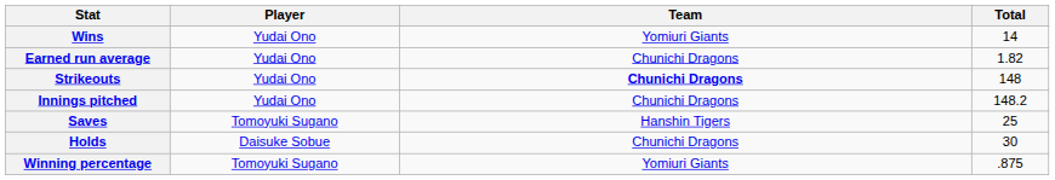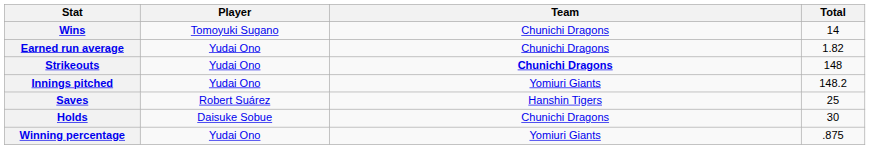 <table class="wikitable" style="text-align:center;">
 <tr>
 <th scope="col" width="7%">Stat</th>
 <th scope="col" width="10%">Player</th>
 <th scope="col" width="25%">Team</th>
 <th scope="col" width="3%">Total</th>
 </tr>
 <tr>
 <th scope="row" style="text-align:center;"><a href='#'>Wins</a></th>
-<td><a href='#'>Yudai Ono</a></td>
-<td><a href='#'>Yomiuri Giants</a></td>
+<td><a href='#'>Tomoyuki Sugano</a></td>
+<td><a href='#'>Chunichi Dragons</a></td>
 <td>14</td>
 </tr>
 <tr>
 <th scope="row" style="text-align:center;"><a href='#'>Earned run average</a></th>
 <td><a href='#'>Yudai Ono</a></td>
 <td><a href='#'>Chunichi Dragons</a></td>
 <td>1.82</td>
 </tr>
 <tr>
 <th scope="row" style="text-align:center;"><a href='#'>Strikeouts</a></th>
 <td><a href='#'>Yudai Ono</a></td>
 <td><strong><a href='#'>Chunichi Dragons</a></strong></td>
 <td>148</td>
 </tr>
 <tr>
 <th scope="row" style="text-align:center;"><a href='#'>Innings pitched</a></th>
 <td><a href='#'>Yudai Ono</a></td>
-<td><a href='#'>Chunichi Dragons</a></td>
+<td><a href='#'>Yomiuri Giants</a></td>
 <td>148.2</td>
 </tr>
 <tr>
 <th scope="row" style="text-align:center;"><a href='#'>Saves</a></th>
-<td><a href='#'>Tomoyuki Sugano</a></td>
+<td><a href='#'>Robert Suárez</a></td>
 <td><a href='#'>Hanshin Tigers</a></td>
 <td>25</td>
 </tr>
 <tr>
 <th scope="row" style="text-align:center;"><a href='#'>Holds</a></th>
 <td><a href='#'>Daisuke Sobue</a></td>
 <td><a href='#'>Chunichi Dragons</a></td>
 <td>30</td>
 </tr>
 <tr>
 <th scope="row" style="text-align:center;"><a href='#'>Winning percentage</a></th>
-<td><a href='#'>Tomoyuki Sugano</a></td>
+<td><a href='#'>Yudai Ono</a></td>
 <td><a href='#'>Yomiuri Giants</a></td>
 <td>.875</td>
 </tr>
 </table>
